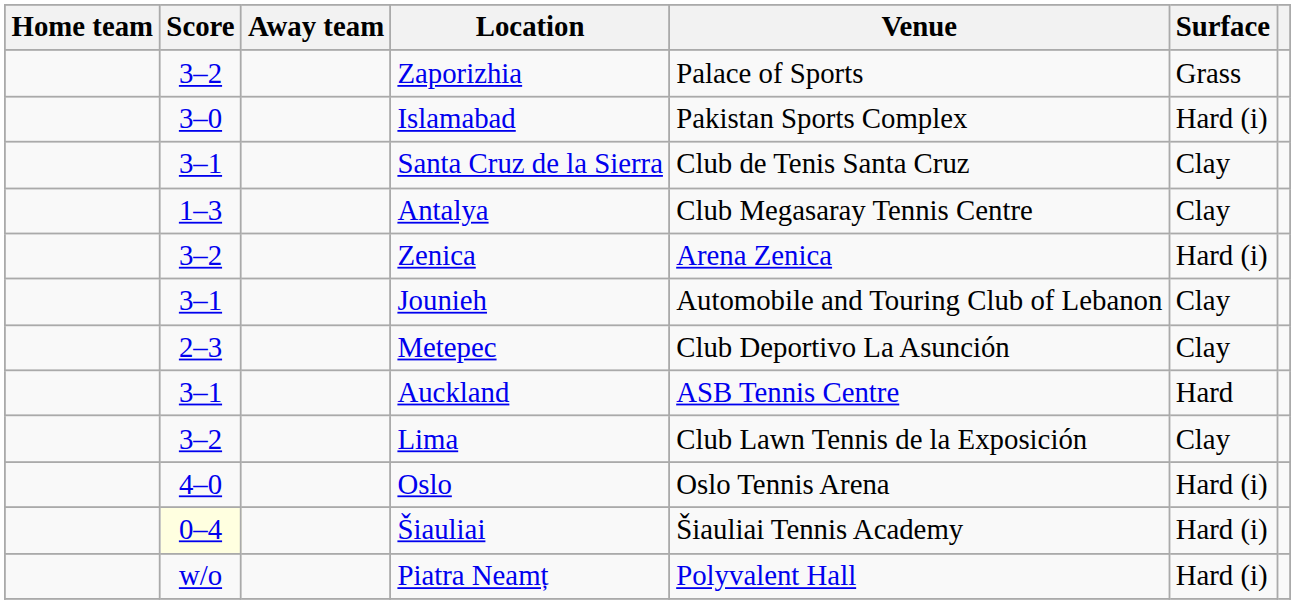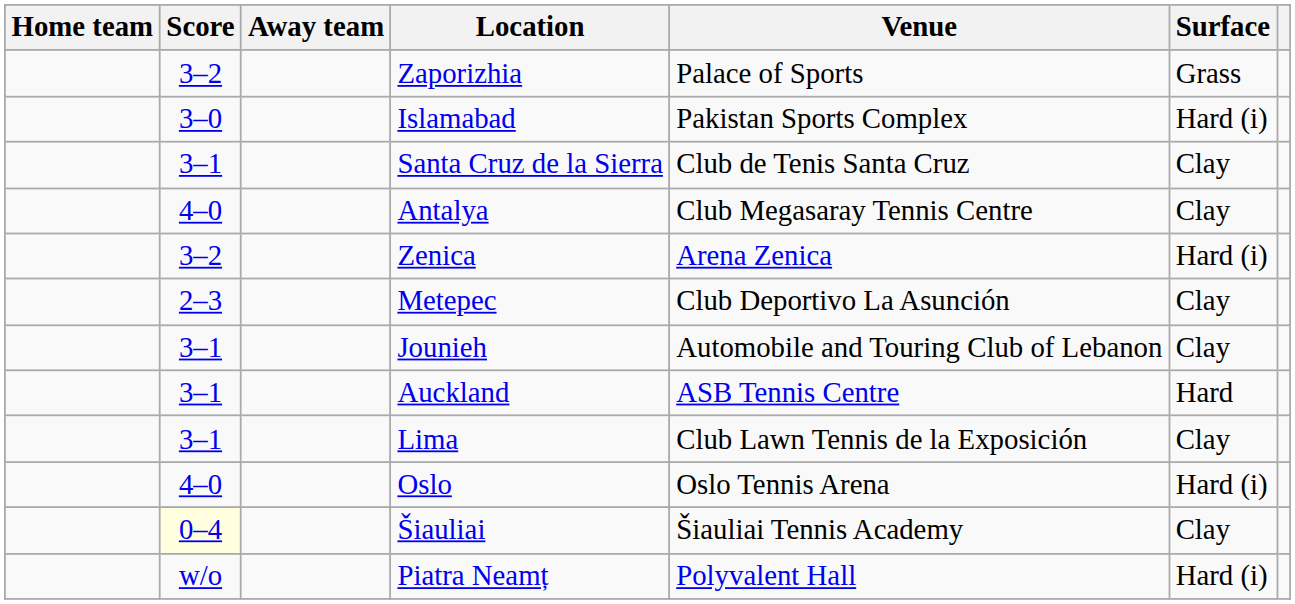 <table class="wikitable">
 <tr>
 <th>Home team</th>
 <th>Score</th>
 <th>Away team</th>
 <th>Location</th>
 <th>Venue</th>
 <th>Surface</th>
 <th></th>
 </tr>
 <tr>
 <td><strong></strong></td>
 <td style="text-align:center;"><a href='#'>3–2</a></td>
 <td></td>
 <td><a href='#'>Zaporizhia</a></td>
 <td>Palace of Sports</td>
 <td>Grass</td>
 <td></td>
 </tr>
 <tr>
 <td><strong></strong></td>
 <td style="text-align:center;"><a href='#'>3–0</a></td>
 <td></td>
 <td><a href='#'>Islamabad</a></td>
 <td>Pakistan Sports Complex</td>
 <td>Hard (i)</td>
 <td></td>
 </tr>
 <tr>
 <td><strong></strong></td>
 <td style="text-align:center;"><a href='#'>3–1</a></td>
 <td></td>
 <td><a href='#'>Santa Cruz de la Sierra</a></td>
 <td>Club de Tenis Santa Cruz</td>
 <td>Clay</td>
 <td></td>
 </tr>
 <tr>
 <td></td>
-<td style="text-align:center;"><a href='#'>1–3</a></td>
+<td style="text-align:center;"><a href='#'>4–0</a></td>
 <td><strong></strong></td>
 <td><a href='#'>Antalya</a></td>
 <td>Club Megasaray Tennis Centre</td>
 <td>Clay</td>
 <td></td>
 </tr>
 <tr>
 <td><strong></strong></td>
 <td style="text-align:center;"><a href='#'>3–2</a></td>
 <td></td>
 <td><a href='#'>Zenica</a></td>
 <td><a href='#'>Arena Zenica</a></td>
 <td>Hard (i)</td>
 <td></td>
 </tr>
 <tr>
+<td></td>
+<td style="text-align:center;"><a href='#'>2–3</a></td>
+<td><strong></strong></td>
+<td><a href='#'>Metepec</a></td>
+<td>Club Deportivo La Asunción</td>
+<td>Clay</td>
+<td></td>
+</tr>
+<tr>
 <td><strong></strong></td>
 <td style="text-align:center;"><a href='#'>3–1</a></td>
 <td></td>
 <td><a href='#'>Jounieh</a></td>
 <td>Automobile and Touring Club of Lebanon</td>
-<td>Clay</td>
-<td></td>
-</tr>
-<tr>
-<td></td>
-<td style="text-align:center;"><a href='#'>2–3</a></td>
-<td><strong></strong></td>
-<td><a href='#'>Metepec</a></td>
-<td>Club Deportivo La Asunción</td>
 <td>Clay</td>
 <td></td>
 </tr>
 <tr>
 <td><strong></strong></td>
 <td style="text-align:center;"><a href='#'>3–1</a></td>
 <td></td>
 <td><a href='#'>Auckland</a></td>
 <td><a href='#'>ASB Tennis Centre</a></td>
 <td>Hard</td>
 <td></td>
 </tr>
 <tr>
 <td><strong></strong></td>
-<td style="text-align:center;"><a href='#'>3–2</a></td>
+<td style="text-align:center;"><a href='#'>3–1</a></td>
 <td></td>
 <td><a href='#'>Lima</a></td>
 <td>Club Lawn Tennis de la Exposición</td>
 <td>Clay</td>
 <td></td>
 </tr>
 <tr>
 <td><strong></strong></td>
 <td style="text-align:center;"><a href='#'>4–0</a></td>
 <td></td>
 <td><a href='#'>Oslo</a></td>
 <td>Oslo Tennis Arena</td>
 <td>Hard (i)</td>
 <td></td>
 </tr>
 <tr>
 <td></td>
 <td style="background: lightyellow; text-align:center;"><a href='#'>0–4</a></td>
 <td><strong></strong></td>
 <td><a href='#'>Šiauliai</a></td>
 <td>Šiauliai Tennis Academy</td>
-<td>Hard (i)</td>
+<td>Clay</td>
 <td></td>
 </tr>
 <tr>
 <td><strong></strong></td>
 <td style="text-align:center;"><a href='#'>w/o</a></td>
 <td></td>
 <td><a href='#'>Piatra Neamț</a></td>
 <td><a href='#'>Polyvalent Hall</a></td>
 <td>Hard (i)</td>
 <td></td>
 </tr>
 </table>
